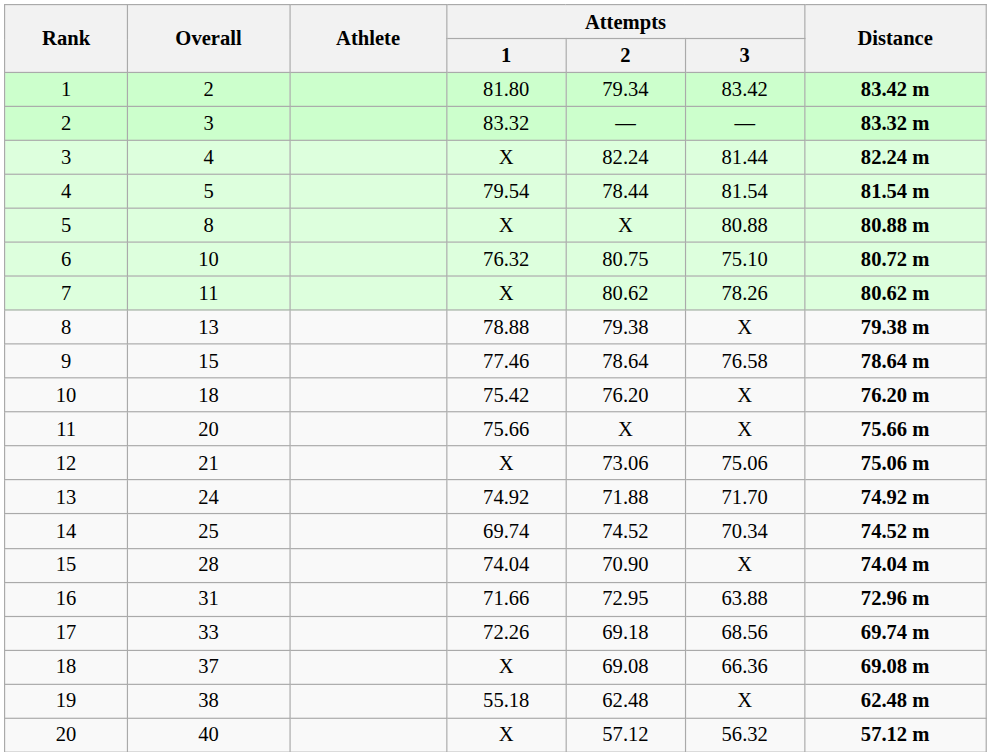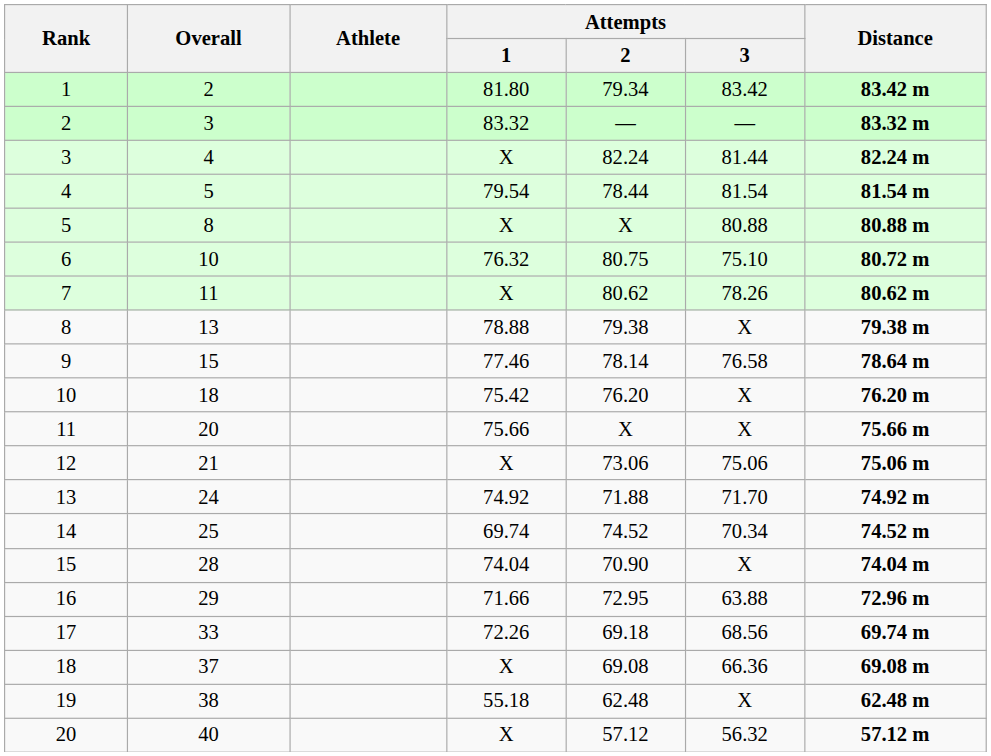 <table class="wikitable" style=" text-align:center; font-size:110%;" width="95%">
 <tr>
 <th rowspan="2">Rank</th>
 <th rowspan="2">Overall</th>
 <th rowspan="2">Athlete</th>
 <th colspan="3">Attempts</th>
 <th rowspan="2">Distance</th>
 </tr>
 <tr>
 <th>1</th>
 <th>2</th>
 <th>3</th>
 </tr>
 <tr style="background:#ccffcc;">
 <td>1</td>
 <td>2</td>
 <td align=left></td>
 <td>81.80</td>
 <td>79.34</td>
 <td>83.42</td>
 <td><strong>83.42 m </strong></td>
 </tr>
 <tr style="background:#ccffcc;">
 <td>2</td>
 <td>3</td>
 <td align=left></td>
 <td>83.32</td>
 <td>—</td>
 <td>—</td>
 <td><strong>83.32 m </strong></td>
 </tr>
 <tr style="background:#ddffdd;">
 <td>3</td>
 <td>4</td>
 <td align=left></td>
 <td>X</td>
 <td>82.24</td>
 <td>81.44</td>
 <td><strong>82.24 m </strong></td>
 </tr>
 <tr style="background:#ddffdd;">
 <td>4</td>
 <td>5</td>
 <td align=left></td>
 <td>79.54</td>
 <td>78.44</td>
 <td>81.54</td>
 <td><strong>81.54 m </strong></td>
 </tr>
 <tr style="background:#ddffdd;">
 <td>5</td>
 <td>8</td>
 <td align=left></td>
 <td>X</td>
 <td>X</td>
 <td>80.88</td>
 <td><strong>80.88 m </strong></td>
 </tr>
 <tr style="background:#ddffdd;">
 <td>6</td>
 <td>10</td>
 <td align=left></td>
 <td>76.32</td>
 <td>80.75</td>
 <td>75.10</td>
 <td><strong>80.72 m </strong></td>
 </tr>
 <tr style="background:#ddffdd;">
 <td>7</td>
 <td>11</td>
 <td align=left></td>
 <td>X</td>
 <td>80.62</td>
 <td>78.26</td>
 <td><strong>80.62 m </strong></td>
 </tr>
 <tr>
 <td>8</td>
 <td>13</td>
 <td align=left></td>
 <td>78.88</td>
 <td>79.38</td>
 <td>X</td>
 <td><strong>79.38 m </strong></td>
 </tr>
 <tr>
 <td>9</td>
 <td>15</td>
 <td align=left></td>
 <td>77.46</td>
-<td>78.64</td>
+<td>78.14</td>
 <td>76.58</td>
 <td><strong>78.64 m </strong></td>
 </tr>
 <tr>
 <td>10</td>
 <td>18</td>
 <td align=left></td>
 <td>75.42</td>
 <td>76.20</td>
 <td>X</td>
 <td><strong>76.20 m </strong></td>
 </tr>
 <tr>
 <td>11</td>
 <td>20</td>
 <td align=left></td>
 <td>75.66</td>
 <td>X</td>
 <td>X</td>
 <td><strong>75.66 m </strong></td>
 </tr>
 <tr>
 <td>12</td>
 <td>21</td>
 <td align=left></td>
 <td>X</td>
 <td>73.06</td>
 <td>75.06</td>
 <td><strong>75.06 m </strong></td>
 </tr>
 <tr>
 <td>13</td>
 <td>24</td>
 <td align=left></td>
 <td>74.92</td>
 <td>71.88</td>
 <td>71.70</td>
 <td><strong>74.92 m </strong></td>
 </tr>
 <tr>
 <td>14</td>
 <td>25</td>
 <td align=left></td>
 <td>69.74</td>
 <td>74.52</td>
 <td>70.34</td>
 <td><strong>74.52 m </strong></td>
 </tr>
 <tr>
 <td>15</td>
 <td>28</td>
 <td align=left></td>
 <td>74.04</td>
 <td>70.90</td>
 <td>X</td>
 <td><strong>74.04 m </strong></td>
 </tr>
 <tr>
 <td>16</td>
-<td>31</td>
+<td>29</td>
 <td align=left></td>
 <td>71.66</td>
 <td>72.95</td>
 <td>63.88</td>
 <td><strong>72.96 m </strong></td>
 </tr>
 <tr>
 <td>17</td>
 <td>33</td>
 <td align=left></td>
 <td>72.26</td>
 <td>69.18</td>
 <td>68.56</td>
 <td><strong>69.74 m </strong></td>
 </tr>
 <tr>
 <td>18</td>
 <td>37</td>
 <td align=left></td>
 <td>X</td>
 <td>69.08</td>
 <td>66.36</td>
 <td><strong>69.08 m </strong></td>
 </tr>
 <tr>
 <td>19</td>
 <td>38</td>
 <td align=left></td>
 <td>55.18</td>
 <td>62.48</td>
 <td>X</td>
 <td><strong>62.48 m </strong></td>
 </tr>
 <tr>
 <td>20</td>
 <td>40</td>
 <td align=left></td>
 <td>X</td>
 <td>57.12</td>
 <td>56.32</td>
 <td><strong>57.12 m </strong></td>
 </tr>
 </table>
